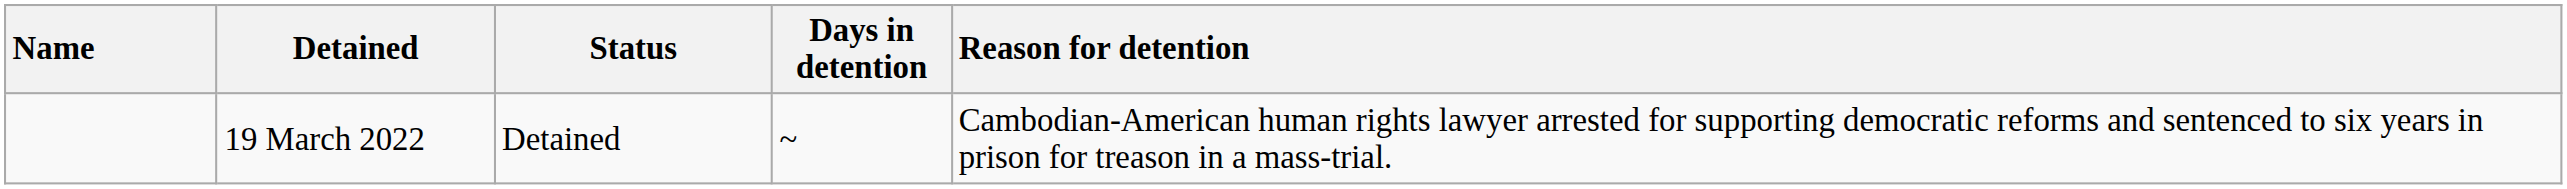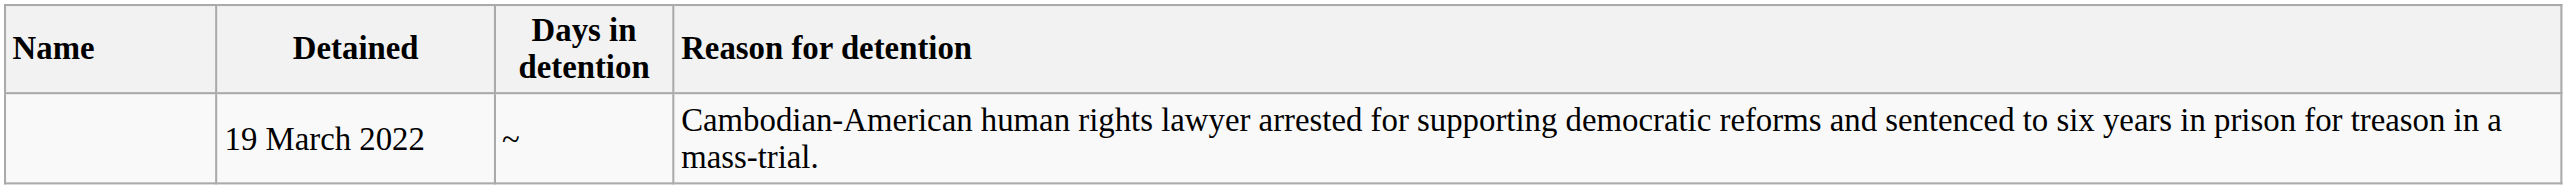 <table class="wikitable defaultleft col2center col3center col4center col5left sortable">
 <tr>
 <th style="text-align: left; width: 6em;">Name</th>
 <th style="width: 8em;">Detained</th>
-<th style="width: 8em;">Status</th>
 <th style="width: 5em;">Days in detention</th>
 <th class="unsortable" style="text-align: left;">Reason for detention</th>
 </tr>
 <tr>
 <td></td>
 <td>19 March 2022</td>
-<td>Detained</td>
 <td>~</td>
 <td>Cambodian-American human rights lawyer arrested for supporting democratic reforms and sentenced to six years in prison for treason in a mass-trial.</td>
 </tr>
 </table>
